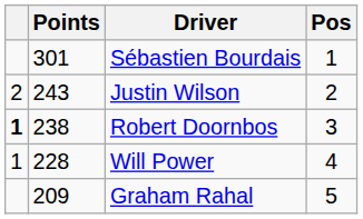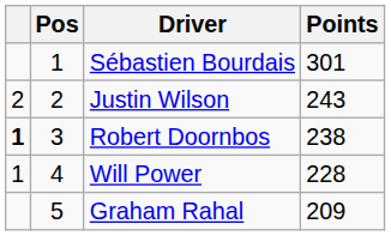 <table class="wikitable" style="font-size: 95%;">
 <tr>
 <th></th>
+<th>Pos</th>
+<th>Driver</th>
 <th>Points</th>
-<th>Driver</th>
-<th>Pos</th>
 </tr>
 <tr>
 <td align="left"></td>
+<td align="center">1</td>
+<td> <a href='#'>Sébastien Bourdais</a></td>
 <td align="left">301</td>
-<td> <a href='#'>Sébastien Bourdais</a></td>
-<td align="center">1</td>
 </tr>
 <tr>
 <td align="left"> 2</td>
+<td align="center">2</td>
+<td> <a href='#'>Justin Wilson</a></td>
 <td align="left">243</td>
-<td> <a href='#'>Justin Wilson</a></td>
-<td align="center">2</td>
 </tr>
 <tr>
 <td align="left"><strong> 1</strong></td>
+<td align="center">3</td>
+<td> <a href='#'>Robert Doornbos</a></td>
 <td align="left">238</td>
-<td> <a href='#'>Robert Doornbos</a></td>
-<td align="center">3</td>
 </tr>
 <tr>
 <td align="left"> 1</td>
+<td align="center">4</td>
+<td> <a href='#'>Will Power</a></td>
 <td align="left">228</td>
-<td> <a href='#'>Will Power</a></td>
-<td align="center">4</td>
 </tr>
 <tr>
 <td align="left"></td>
+<td align="center">5</td>
+<td> <a href='#'>Graham Rahal</a></td>
 <td align="left">209</td>
-<td> <a href='#'>Graham Rahal</a></td>
-<td align="center">5</td>
 </tr>
 </table>
